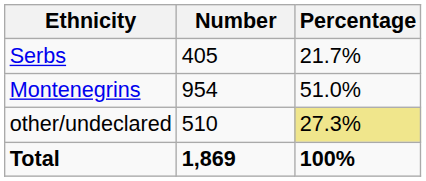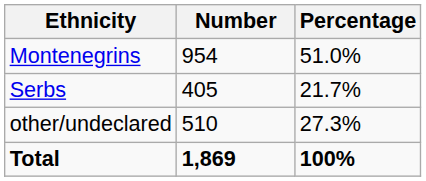 <table class="wikitable">
 <tr>
 <th width="100px">Ethnicity</th>
 <th width="80px">Number</th>
 <th width="80px">Percentage</th>
 </tr>
 <tr>
+<td><a href='#'>Montenegrins</a></td>
+<td>954</td>
+<td>51.0%</td>
+</tr>
+<tr>
 <td><a href='#'>Serbs</a></td>
 <td>405</td>
 <td>21.7%</td>
 </tr>
 <tr>
-<td><a href='#'>Montenegrins</a></td>
-<td>954</td>
-<td>51.0%</td>
-</tr>
-<tr>
 <td>other/undeclared</td>
 <td>510</td>
-<td style="background: khaki;">27.3%</td>
+<td>27.3%</td>
 </tr>
 <tr>
 <td><strong>Total</strong></td>
 <td><strong>1,869</strong></td>
 <td><strong>100%</strong></td>
 </tr>
 </table>
